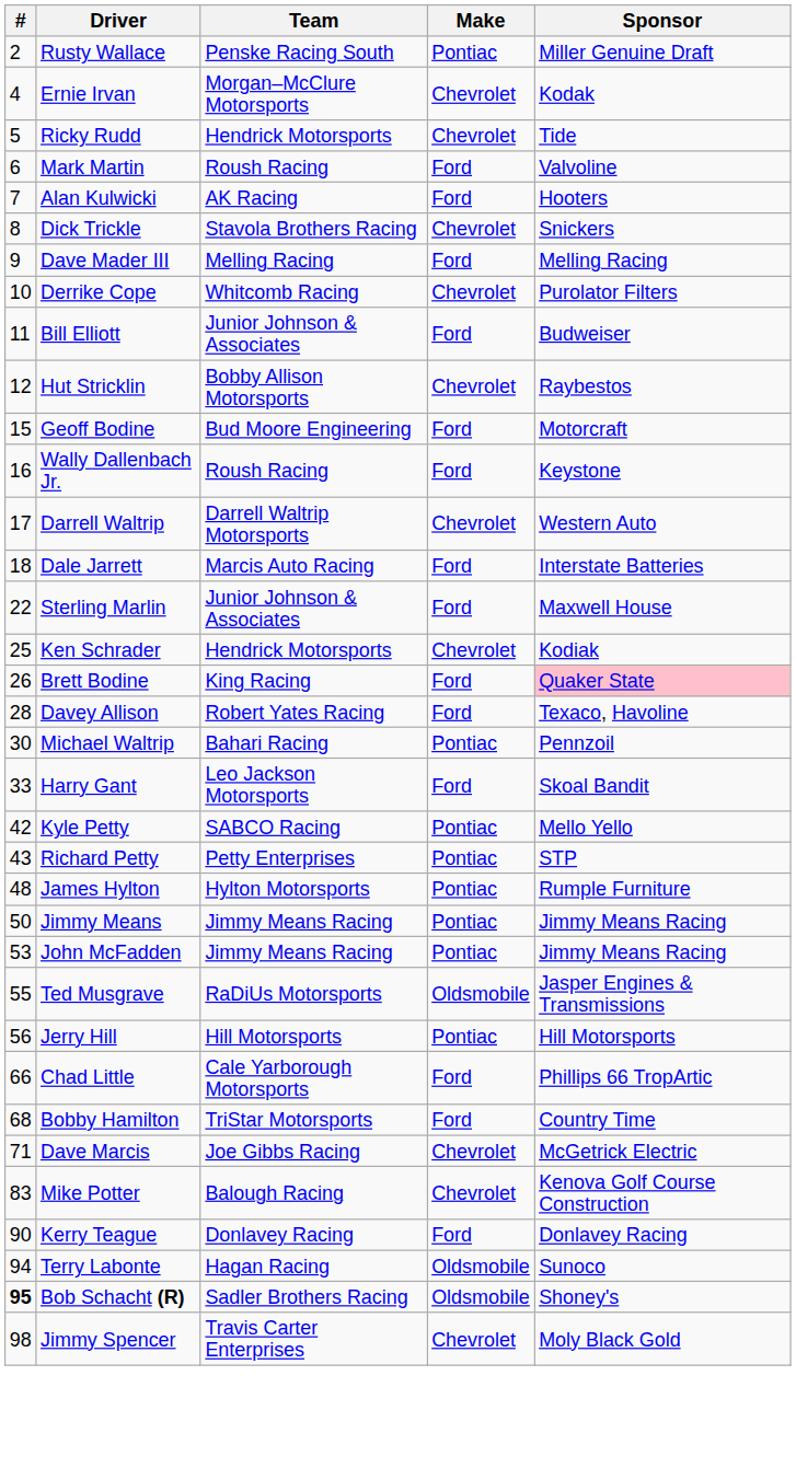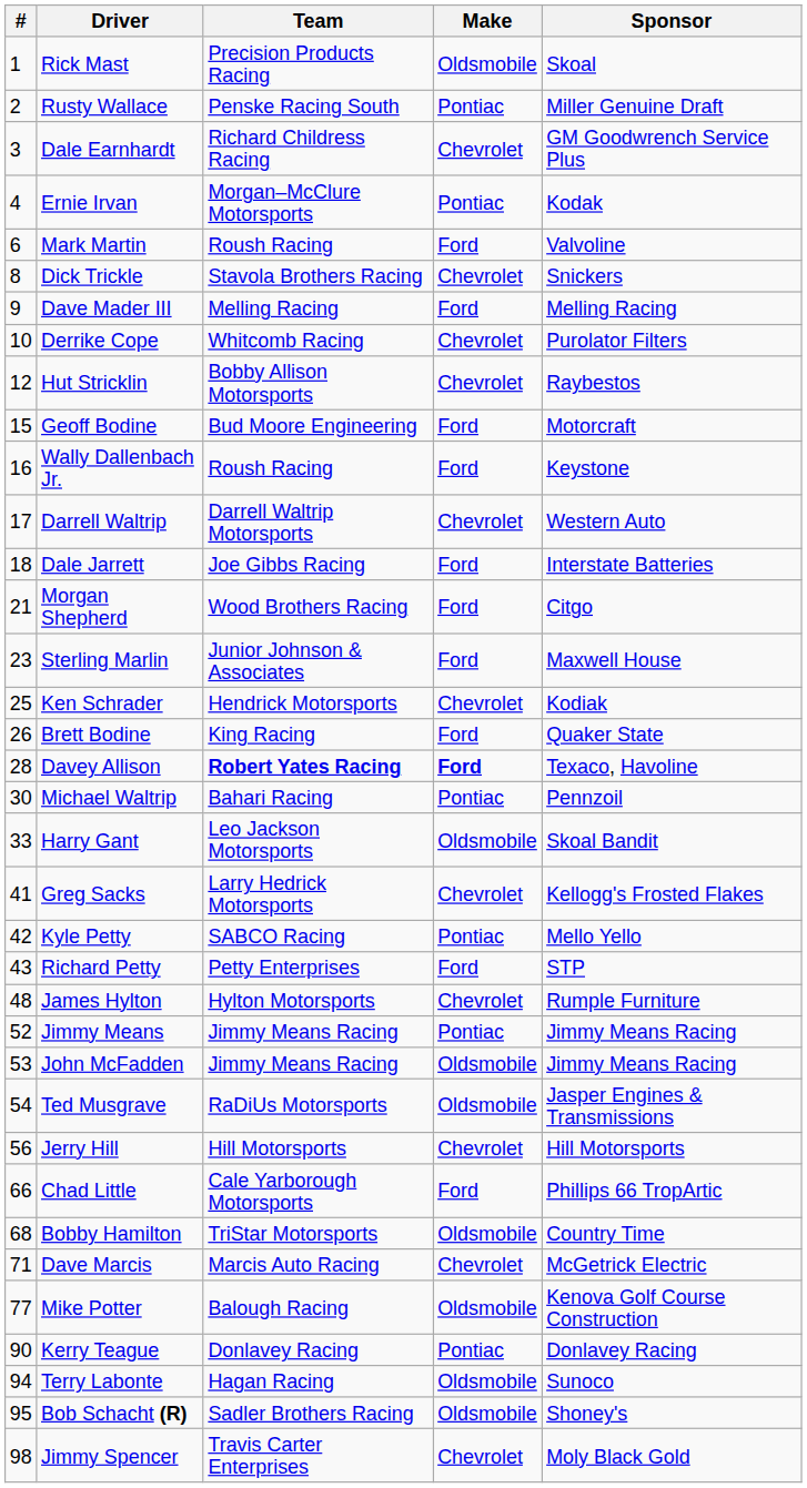 <table class="wikitable" style="font-size:95%">
 <tr>
 <th>#</th>
 <th>Driver</th>
 <th>Team</th>
 <th>Make</th>
 <th>Sponsor</th>
 </tr>
 <tr>
+<td>1</td>
+<td><a href='#'>Rick Mast</a></td>
+<td><a href='#'>Precision Products Racing</a></td>
+<td><a href='#'>Oldsmobile</a></td>
+<td><a href='#'>Skoal</a></td>
+</tr>
+<tr>
 <td>2</td>
 <td><a href='#'>Rusty Wallace</a></td>
 <td><a href='#'>Penske Racing South</a></td>
 <td><a href='#'>Pontiac</a></td>
 <td><a href='#'>Miller Genuine Draft</a></td>
 </tr>
 <tr>
+<td>3</td>
+<td><a href='#'>Dale Earnhardt</a></td>
+<td><a href='#'>Richard Childress Racing</a></td>
+<td><a href='#'>Chevrolet</a></td>
+<td><a href='#'>GM Goodwrench Service Plus</a></td>
+</tr>
+<tr>
 <td>4</td>
 <td><a href='#'>Ernie Irvan</a></td>
 <td><a href='#'>Morgan–McClure Motorsports</a></td>
-<td><a href='#'>Chevrolet</a></td>
+<td><a href='#'>Pontiac</a></td>
 <td><a href='#'>Kodak</a></td>
-</tr>
-<tr>
-<td>5</td>
-<td><a href='#'>Ricky Rudd</a></td>
-<td><a href='#'>Hendrick Motorsports</a></td>
-<td><a href='#'>Chevrolet</a></td>
-<td><a href='#'>Tide</a></td>
 </tr>
 <tr>
 <td>6</td>
 <td><a href='#'>Mark Martin</a></td>
 <td><a href='#'>Roush Racing</a></td>
 <td><a href='#'>Ford</a></td>
 <td><a href='#'>Valvoline</a></td>
-</tr>
-<tr>
-<td>7</td>
-<td><a href='#'>Alan Kulwicki</a></td>
-<td><a href='#'>AK Racing</a></td>
-<td><a href='#'>Ford</a></td>
-<td><a href='#'>Hooters</a></td>
 </tr>
 <tr>
 <td>8</td>
 <td><a href='#'>Dick Trickle</a></td>
 <td><a href='#'>Stavola Brothers Racing</a></td>
 <td><a href='#'>Chevrolet</a></td>
 <td><a href='#'>Snickers</a></td>
 </tr>
 <tr>
 <td>9</td>
 <td><a href='#'>Dave Mader III</a></td>
 <td><a href='#'>Melling Racing</a></td>
 <td><a href='#'>Ford</a></td>
 <td><a href='#'>Melling Racing</a></td>
 </tr>
 <tr>
 <td>10</td>
 <td><a href='#'>Derrike Cope</a></td>
 <td><a href='#'>Whitcomb Racing</a></td>
 <td><a href='#'>Chevrolet</a></td>
 <td><a href='#'>Purolator Filters</a></td>
-</tr>
-<tr>
-<td>11</td>
-<td><a href='#'>Bill Elliott</a></td>
-<td><a href='#'>Junior Johnson & Associates</a></td>
-<td><a href='#'>Ford</a></td>
-<td><a href='#'>Budweiser</a></td>
 </tr>
 <tr>
 <td>12</td>
 <td><a href='#'>Hut Stricklin</a></td>
 <td><a href='#'>Bobby Allison Motorsports</a></td>
 <td><a href='#'>Chevrolet</a></td>
 <td><a href='#'>Raybestos</a></td>
 </tr>
 <tr>
 <td>15</td>
 <td><a href='#'>Geoff Bodine</a></td>
 <td><a href='#'>Bud Moore Engineering</a></td>
 <td><a href='#'>Ford</a></td>
 <td><a href='#'>Motorcraft</a></td>
 </tr>
 <tr>
 <td>16</td>
 <td><a href='#'>Wally Dallenbach Jr.</a></td>
 <td><a href='#'>Roush Racing</a></td>
 <td><a href='#'>Ford</a></td>
 <td><a href='#'>Keystone</a></td>
 </tr>
 <tr>
 <td>17</td>
 <td><a href='#'>Darrell Waltrip</a></td>
 <td><a href='#'>Darrell Waltrip Motorsports</a></td>
 <td><a href='#'>Chevrolet</a></td>
 <td><a href='#'>Western Auto</a></td>
 </tr>
 <tr>
 <td>18</td>
 <td><a href='#'>Dale Jarrett</a></td>
-<td><a href='#'>Marcis Auto Racing</a></td>
+<td><a href='#'>Joe Gibbs Racing</a></td>
 <td><a href='#'>Ford</a></td>
 <td><a href='#'>Interstate Batteries</a></td>
 </tr>
 <tr>
-<td>22</td>
+<td>21</td>
+<td><a href='#'>Morgan Shepherd</a></td>
+<td><a href='#'>Wood Brothers Racing</a></td>
+<td><a href='#'>Ford</a></td>
+<td><a href='#'>Citgo</a></td>
+</tr>
+<tr>
+<td>23</td>
 <td><a href='#'>Sterling Marlin</a></td>
 <td><a href='#'>Junior Johnson & Associates</a></td>
 <td><a href='#'>Ford</a></td>
 <td><a href='#'>Maxwell House</a></td>
 </tr>
 <tr>
 <td>25</td>
 <td><a href='#'>Ken Schrader</a></td>
 <td><a href='#'>Hendrick Motorsports</a></td>
 <td><a href='#'>Chevrolet</a></td>
 <td><a href='#'>Kodiak</a></td>
 </tr>
 <tr>
 <td>26</td>
 <td><a href='#'>Brett Bodine</a></td>
 <td><a href='#'>King Racing</a></td>
 <td><a href='#'>Ford</a></td>
-<td style="background: pink;"><a href='#'>Quaker State</a></td>
+<td><a href='#'>Quaker State</a></td>
 </tr>
 <tr>
 <td>28</td>
 <td><a href='#'>Davey Allison</a></td>
-<td><a href='#'>Robert Yates Racing</a></td>
-<td><a href='#'>Ford</a></td>
+<td><strong><a href='#'>Robert Yates Racing</a></strong></td>
+<td><strong><a href='#'>Ford</a></strong></td>
 <td><a href='#'>Texaco</a>, <a href='#'>Havoline</a></td>
 </tr>
 <tr>
 <td>30</td>
 <td><a href='#'>Michael Waltrip</a></td>
 <td><a href='#'>Bahari Racing</a></td>
 <td><a href='#'>Pontiac</a></td>
 <td><a href='#'>Pennzoil</a></td>
 </tr>
 <tr>
 <td>33</td>
 <td><a href='#'>Harry Gant</a></td>
 <td><a href='#'>Leo Jackson Motorsports</a></td>
-<td><a href='#'>Ford</a></td>
+<td><a href='#'>Oldsmobile</a></td>
 <td><a href='#'>Skoal Bandit</a></td>
+</tr>
+<tr>
+<td>41</td>
+<td><a href='#'>Greg Sacks</a></td>
+<td><a href='#'>Larry Hedrick Motorsports</a></td>
+<td><a href='#'>Chevrolet</a></td>
+<td><a href='#'>Kellogg's Frosted Flakes</a></td>
 </tr>
 <tr>
 <td>42</td>
 <td><a href='#'>Kyle Petty</a></td>
 <td><a href='#'>SABCO Racing</a></td>
 <td><a href='#'>Pontiac</a></td>
 <td><a href='#'>Mello Yello</a></td>
 </tr>
 <tr>
 <td>43</td>
 <td><a href='#'>Richard Petty</a></td>
 <td><a href='#'>Petty Enterprises</a></td>
-<td><a href='#'>Pontiac</a></td>
+<td><a href='#'>Ford</a></td>
 <td><a href='#'>STP</a></td>
 </tr>
 <tr>
 <td>48</td>
 <td><a href='#'>James Hylton</a></td>
 <td><a href='#'>Hylton Motorsports</a></td>
-<td><a href='#'>Pontiac</a></td>
+<td><a href='#'>Chevrolet</a></td>
 <td><a href='#'>Rumple Furniture</a></td>
 </tr>
 <tr>
-<td>50</td>
+<td>52</td>
 <td><a href='#'>Jimmy Means</a></td>
 <td><a href='#'>Jimmy Means Racing</a></td>
 <td><a href='#'>Pontiac</a></td>
 <td><a href='#'>Jimmy Means Racing</a></td>
 </tr>
 <tr>
 <td>53</td>
 <td><a href='#'>John McFadden</a></td>
 <td><a href='#'>Jimmy Means Racing</a></td>
-<td><a href='#'>Pontiac</a></td>
+<td><a href='#'>Oldsmobile</a></td>
 <td><a href='#'>Jimmy Means Racing</a></td>
 </tr>
 <tr>
-<td>55</td>
+<td>54</td>
 <td><a href='#'>Ted Musgrave</a></td>
 <td><a href='#'>RaDiUs Motorsports</a></td>
 <td><a href='#'>Oldsmobile</a></td>
 <td><a href='#'>Jasper Engines & Transmissions</a></td>
 </tr>
 <tr>
 <td>56</td>
 <td><a href='#'>Jerry Hill</a></td>
 <td><a href='#'>Hill Motorsports</a></td>
-<td><a href='#'>Pontiac</a></td>
+<td><a href='#'>Chevrolet</a></td>
 <td><a href='#'>Hill Motorsports</a></td>
 </tr>
 <tr>
 <td>66</td>
 <td><a href='#'>Chad Little</a></td>
 <td><a href='#'>Cale Yarborough Motorsports</a></td>
 <td><a href='#'>Ford</a></td>
 <td><a href='#'>Phillips 66 TropArtic</a></td>
 </tr>
 <tr>
 <td>68</td>
 <td><a href='#'>Bobby Hamilton</a></td>
 <td><a href='#'>TriStar Motorsports</a></td>
-<td><a href='#'>Ford</a></td>
+<td><a href='#'>Oldsmobile</a></td>
 <td><a href='#'>Country Time</a></td>
 </tr>
 <tr>
 <td>71</td>
 <td><a href='#'>Dave Marcis</a></td>
-<td><a href='#'>Joe Gibbs Racing</a></td>
+<td><a href='#'>Marcis Auto Racing</a></td>
 <td><a href='#'>Chevrolet</a></td>
 <td><a href='#'>McGetrick Electric</a></td>
 </tr>
 <tr>
-<td>83</td>
+<td>77</td>
 <td><a href='#'>Mike Potter</a></td>
 <td><a href='#'>Balough Racing</a></td>
-<td><a href='#'>Chevrolet</a></td>
+<td><a href='#'>Oldsmobile</a></td>
 <td><a href='#'>Kenova Golf Course Construction</a></td>
 </tr>
 <tr>
 <td>90</td>
 <td><a href='#'>Kerry Teague</a></td>
 <td><a href='#'>Donlavey Racing</a></td>
-<td><a href='#'>Ford</a></td>
+<td><a href='#'>Pontiac</a></td>
 <td><a href='#'>Donlavey Racing</a></td>
 </tr>
 <tr>
 <td>94</td>
 <td><a href='#'>Terry Labonte</a></td>
 <td><a href='#'>Hagan Racing</a></td>
 <td><a href='#'>Oldsmobile</a></td>
 <td><a href='#'>Sunoco</a></td>
 </tr>
 <tr>
-<td><strong>95</strong></td>
+<td>95</td>
 <td><a href='#'>Bob Schacht</a> <strong>(R)</strong></td>
 <td><a href='#'>Sadler Brothers Racing</a></td>
 <td><a href='#'>Oldsmobile</a></td>
 <td><a href='#'>Shoney's</a></td>
 </tr>
 <tr>
 <td>98</td>
 <td><a href='#'>Jimmy Spencer</a></td>
 <td><a href='#'>Travis Carter Enterprises</a></td>
 <td><a href='#'>Chevrolet</a></td>
 <td><a href='#'>Moly Black Gold</a></td>
 </tr>
 </table>
